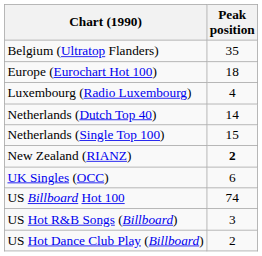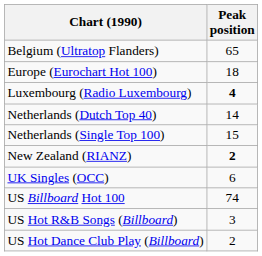 <table class="wikitable sortable">
 <tr>
 <th>Chart (1990)</th>
 <th>Peak<br>position</th>
 </tr>
 <tr>
 <td>Belgium (<a href='#'>Ultratop</a> Flanders)</td>
-<td style="text-align:center;">35</td>
+<td style="text-align:center;">65</td>
 </tr>
 <tr>
 <td>Europe (<a href='#'>Eurochart Hot 100</a>)</td>
 <td style="text-align:center;">18</td>
 </tr>
 <tr>
 <td>Luxembourg (<a href='#'>Radio Luxembourg</a>)</td>
-<td align="center">4</td>
+<td align="center"><strong>4</strong></td>
 </tr>
 <tr>
 <td>Netherlands (<a href='#'>Dutch Top 40</a>)</td>
 <td style="text-align:center;">14</td>
 </tr>
 <tr>
 <td>Netherlands (<a href='#'>Single Top 100</a>)</td>
 <td style="text-align:center;">15</td>
 </tr>
 <tr>
 <td>New Zealand (<a href='#'>RIANZ</a>)</td>
 <td style="text-align:center;"><strong>2</strong></td>
 </tr>
 <tr>
 <td><a href='#'>UK Singles</a> (<a href='#'>OCC</a>)</td>
 <td style="text-align:center;">6</td>
 </tr>
 <tr>
 <td>US <em><a href='#'>Billboard</a></em> <a href='#'>Hot 100</a></td>
 <td style="text-align:center;">74</td>
 </tr>
 <tr>
 <td>US <a href='#'>Hot R&B Songs</a> (<em><a href='#'>Billboard</a></em>)</td>
 <td style="text-align:center;">3</td>
 </tr>
 <tr>
 <td>US <a href='#'>Hot Dance Club Play</a> (<em><a href='#'>Billboard</a></em>)</td>
 <td style="text-align:center;">2</td>
 </tr>
 </table>
